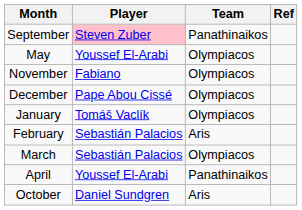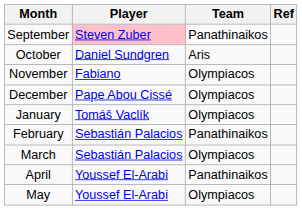 <table class="wikitable">
 <tr>
 <th>Month</th>
 <th>Player</th>
 <th>Team</th>
 <th>Ref</th>
 </tr>
 <tr>
 <td align="center">September</td>
 <td style="background: pink;"> <a href='#'>Steven Zuber</a></td>
 <td>Panathinaikos</td>
 <td align="center"></td>
 </tr>
 <tr>
-<td align="center">May</td>
-<td> <a href='#'>Youssef El-Arabi</a></td>
-<td>Olympiacos</td>
+<td align="center">October</td>
+<td> <a href='#'>Daniel Sundgren</a></td>
+<td>Aris</td>
 <td align="center"></td>
 </tr>
 <tr>
 <td align="center">November</td>
 <td> <a href='#'>Fabiano</a></td>
 <td>Olympiacos</td>
 <td align="center"></td>
 </tr>
 <tr>
 <td align="center">December</td>
 <td> <a href='#'>Pape Abou Cissé</a></td>
 <td>Olympiacos</td>
 <td align="center"></td>
 </tr>
 <tr>
 <td align="center">January</td>
 <td> <a href='#'>Tomáš Vaclík</a></td>
 <td>Olympiacos</td>
 <td align="center"></td>
 </tr>
 <tr>
 <td align="center">February</td>
 <td> <a href='#'>Sebastián Palacios</a></td>
-<td>Aris</td>
+<td>Panathinaikos</td>
 <td align="center"></td>
 </tr>
 <tr>
 <td align="center">March</td>
 <td> <a href='#'>Sebastián Palacios</a></td>
 <td>Olympiacos</td>
 <td align="center"></td>
 </tr>
 <tr>
 <td align="center">April</td>
 <td> <a href='#'>Youssef El-Arabi</a></td>
 <td>Panathinaikos</td>
 <td align="center"></td>
 </tr>
 <tr>
-<td align="center">October</td>
-<td> <a href='#'>Daniel Sundgren</a></td>
-<td>Aris</td>
+<td align="center">May</td>
+<td> <a href='#'>Youssef El-Arabi</a></td>
+<td>Olympiacos</td>
 <td align="center"></td>
 </tr>
 </table>
